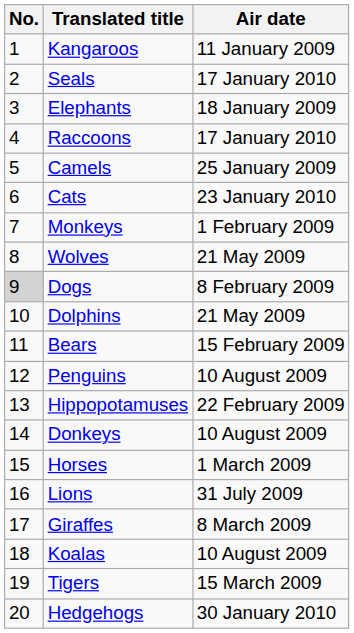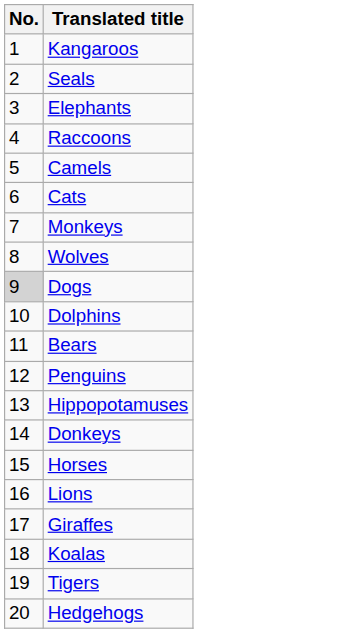 <table class="wikitable">
 <tr>
 <th>No.</th>
 <th>Translated title</th>
-<th>Air date</th>
 </tr>
 <tr>
 <td>1</td>
 <td><a href='#'>Kangaroos</a></td>
-<td>11 January 2009</td>
 </tr>
 <tr>
 <td>2</td>
 <td><a href='#'>Seals</a></td>
-<td>17 January 2010</td>
 </tr>
 <tr>
 <td>3</td>
 <td><a href='#'>Elephants</a></td>
-<td>18 January 2009</td>
 </tr>
 <tr>
 <td>4</td>
 <td><a href='#'>Raccoons</a></td>
-<td>17 January 2010</td>
 </tr>
 <tr>
 <td>5</td>
 <td><a href='#'>Camels</a></td>
-<td>25 January 2009</td>
 </tr>
 <tr>
 <td>6</td>
 <td><a href='#'>Cats</a></td>
-<td>23 January 2010</td>
 </tr>
 <tr>
 <td>7</td>
 <td><a href='#'>Monkeys</a></td>
-<td>1 February 2009</td>
 </tr>
 <tr>
 <td>8</td>
 <td><a href='#'>Wolves</a></td>
-<td>21 May 2009</td>
 </tr>
 <tr>
 <td style="background: lightgrey;">9</td>
 <td><a href='#'>Dogs</a></td>
-<td>8 February 2009</td>
 </tr>
 <tr>
 <td>10</td>
 <td><a href='#'>Dolphins</a></td>
-<td>21 May 2009</td>
 </tr>
 <tr>
 <td>11</td>
 <td><a href='#'>Bears</a></td>
-<td>15 February 2009</td>
 </tr>
 <tr>
 <td>12</td>
 <td><a href='#'>Penguins</a></td>
-<td>10 August 2009</td>
 </tr>
 <tr>
 <td>13</td>
 <td><a href='#'>Hippopotamuses</a></td>
-<td>22 February 2009</td>
 </tr>
 <tr>
 <td>14</td>
 <td><a href='#'>Donkeys</a></td>
-<td>10 August 2009</td>
 </tr>
 <tr>
 <td>15</td>
 <td><a href='#'>Horses</a></td>
-<td>1 March 2009</td>
 </tr>
 <tr>
 <td>16</td>
 <td><a href='#'>Lions</a></td>
-<td>31 July 2009</td>
 </tr>
 <tr>
 <td>17</td>
 <td><a href='#'>Giraffes</a></td>
-<td>8 March 2009</td>
 </tr>
 <tr>
 <td>18</td>
 <td><a href='#'>Koalas</a></td>
-<td>10 August 2009</td>
 </tr>
 <tr>
 <td>19</td>
 <td><a href='#'>Tigers</a></td>
-<td>15 March 2009</td>
 </tr>
 <tr>
 <td>20</td>
 <td><a href='#'>Hedgehogs</a></td>
-<td>30 January 2010</td>
 </tr>
 </table>
